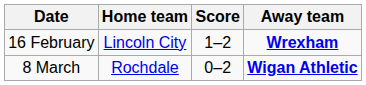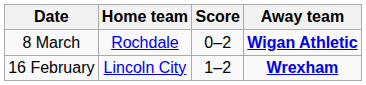 <table class="wikitable" style="text-align: center">
 <tr>
 <th>Date</th>
 <th>Home team</th>
 <th>Score</th>
 <th>Away team</th>
 </tr>
 <tr>
+<td>8 March</td>
+<td><a href='#'>Rochdale</a></td>
+<td>0–2</td>
+<td><strong><a href='#'>Wigan Athletic</a></strong></td>
+</tr>
+<tr>
 <td>16 February</td>
 <td><a href='#'>Lincoln City</a></td>
 <td>1–2</td>
 <td><strong><a href='#'>Wrexham</a></strong></td>
 </tr>
-<tr>
-<td>8 March</td>
-<td><a href='#'>Rochdale</a></td>
-<td>0–2</td>
-<td><strong><a href='#'>Wigan Athletic</a></strong></td>
-</tr>
 </table>
